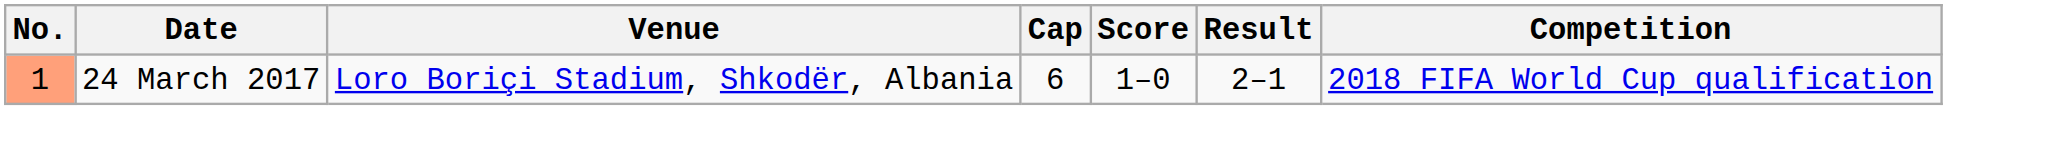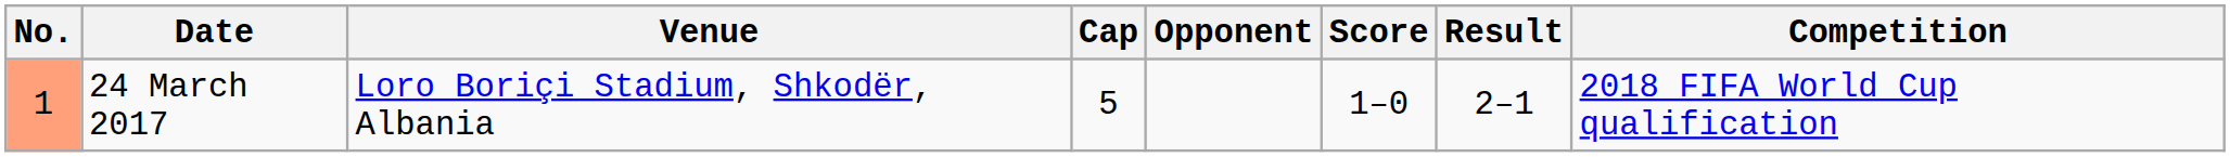 <table class="wikitable sortable">
 <tr>
 <th scope="col">No.</th>
 <th scope="col" data-sort-type="date">Date</th>
 <th scope="col">Venue</th>
 <th scope="col">Cap</th>
+<th scope="col">Opponent</th>
 <th scope="col">Score</th>
 <th scope="col">Result</th>
 <th scope="col">Competition</th>
 </tr>
 <tr>
 <td align="center" style="background: lightsalmon;">1</td>
 <td>24 March 2017</td>
 <td><a href='#'>Loro Boriçi Stadium</a>, <a href='#'>Shkodër</a>, Albania</td>
-<td align="center">6</td>
+<td align="center">5</td>
+<td></td>
 <td align="center">1–0</td>
 <td align="center">2–1</td>
 <td><a href='#'>2018 FIFA World Cup qualification</a></td>
 </tr>
 </table>
